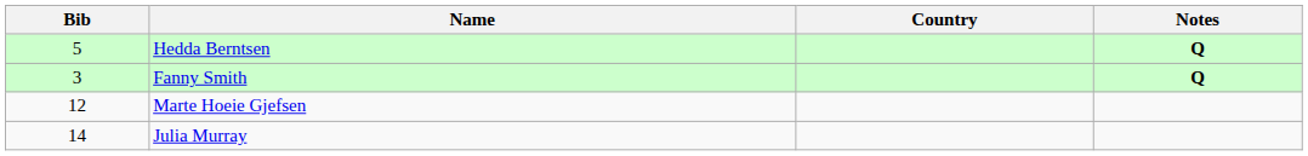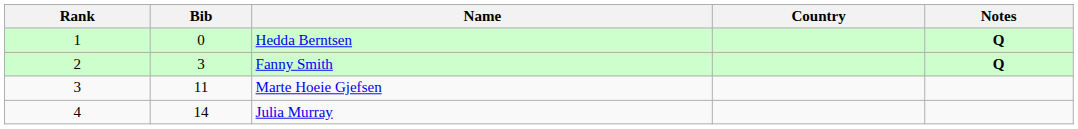 <table class="wikitable" style="text-align:center;" width=90%>
 <tr>
+<th>Rank</th>
 <th>Bib</th>
 <th>Name</th>
 <th>Country</th>
 <th>Notes</th>
 </tr>
 <tr bgcolor="#ccffcc">
-<td>5</td>
+<td>1</td>
+<td>0</td>
 <td align=left><a href='#'>Hedda Berntsen</a></td>
 <td align=left></td>
 <td><strong>Q</strong></td>
 </tr>
 <tr bgcolor="#ccffcc">
+<td>2</td>
 <td>3</td>
 <td align=left><a href='#'>Fanny Smith</a></td>
 <td align=left></td>
 <td><strong>Q</strong></td>
 </tr>
 <tr>
-<td>12</td>
+<td>3</td>
+<td>11</td>
 <td align=left><a href='#'>Marte Hoeie Gjefsen</a></td>
 <td align=left></td>
 <td></td>
 </tr>
 <tr>
+<td>4</td>
 <td>14</td>
 <td align=left><a href='#'>Julia Murray</a></td>
 <td align=left></td>
 <td></td>
 </tr>
 </table>
